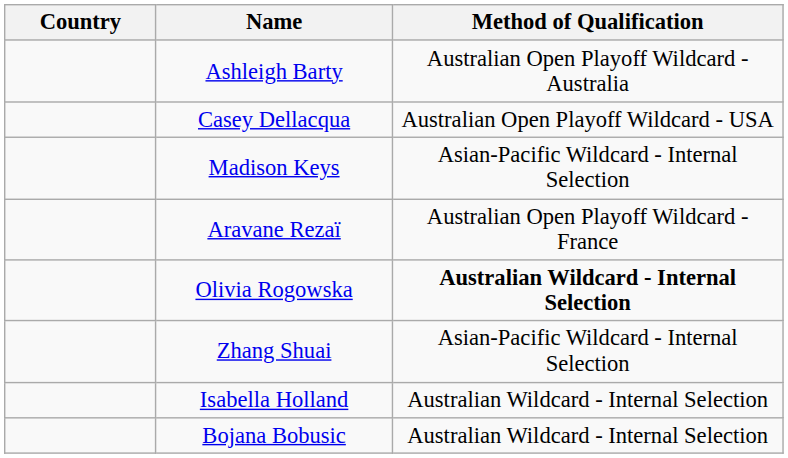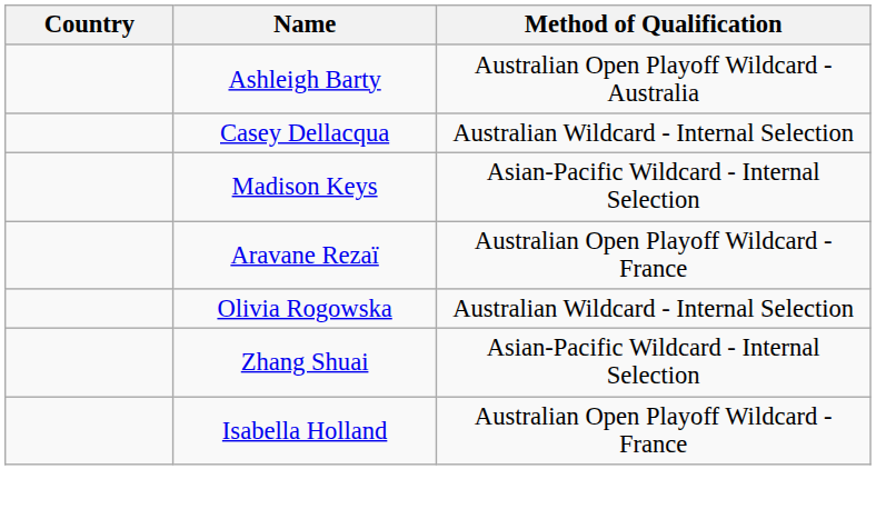 <table class="wikitable" style="text-align: center;">
 <tr>
 <th width=100px>Country</th>
 <th width=160>Name</th>
 <th width=270>Method of Qualification</th>
 </tr>
 <tr>
 <td></td>
 <td><a href='#'>Ashleigh Barty</a></td>
 <td>Australian Open Playoff Wildcard - Australia</td>
 </tr>
 <tr>
 <td></td>
 <td><a href='#'>Casey Dellacqua</a></td>
-<td>Australian Open Playoff Wildcard - USA</td>
+<td>Australian Wildcard - Internal Selection</td>
 </tr>
 <tr>
 <td></td>
 <td><a href='#'>Madison Keys</a></td>
 <td>Asian-Pacific Wildcard - Internal Selection</td>
 </tr>
 <tr>
 <td></td>
 <td><a href='#'>Aravane Rezaï</a></td>
 <td>Australian Open Playoff Wildcard - France</td>
 </tr>
 <tr>
 <td></td>
 <td><a href='#'>Olivia Rogowska</a></td>
-<td><strong>Australian Wildcard - Internal Selection</strong></td>
+<td>Australian Wildcard - Internal Selection</td>
 </tr>
 <tr>
 <td></td>
 <td><a href='#'>Zhang Shuai</a></td>
 <td>Asian-Pacific Wildcard - Internal Selection</td>
 </tr>
 <tr>
 <td></td>
 <td><a href='#'>Isabella Holland</a></td>
-<td>Australian Wildcard - Internal Selection</td>
-</tr>
-<tr>
-<td></td>
-<td><a href='#'>Bojana Bobusic</a></td>
-<td>Australian Wildcard - Internal Selection</td>
+<td>Australian Open Playoff Wildcard - France</td>
 </tr>
 </table>
